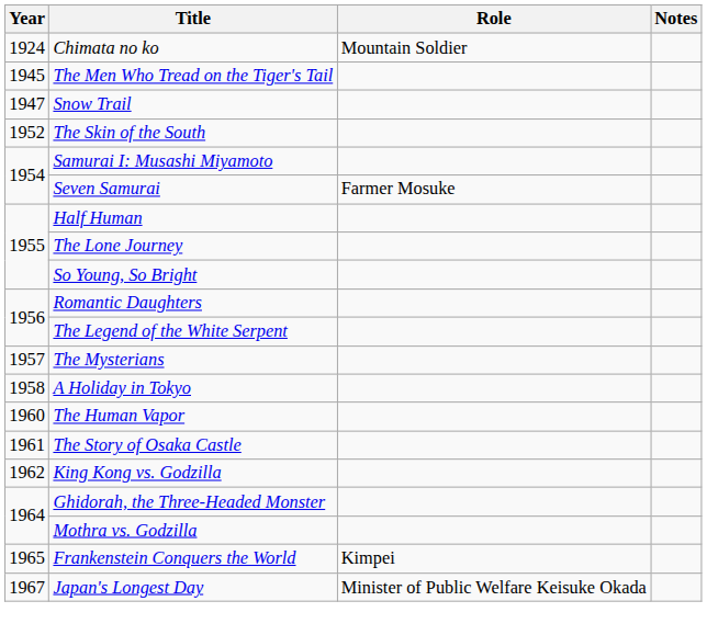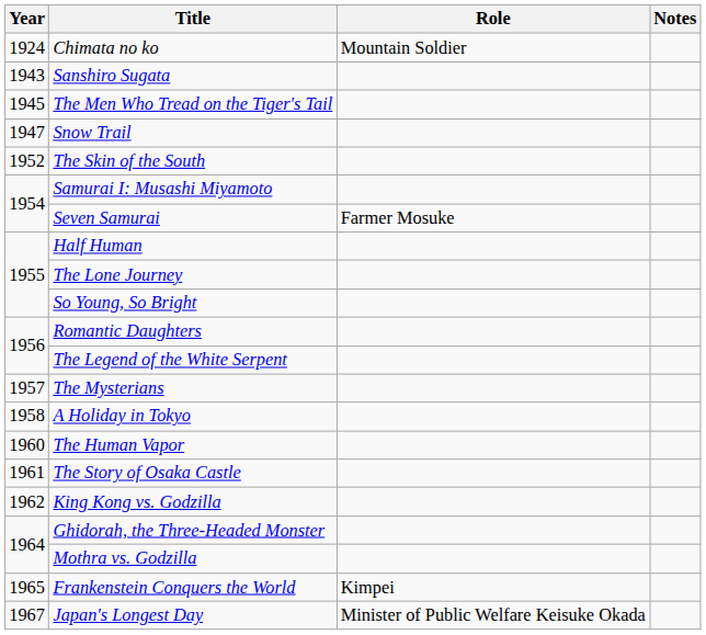 <table class="wikitable sortable">
 <tr>
 <th>Year</th>
 <th>Title</th>
 <th>Role</th>
 <th class="unsortable">Notes</th>
 </tr>
 <tr>
 <td>1924</td>
 <td><em>Chimata no ko</em></td>
 <td>Mountain Soldier</td>
+<td></td>
+</tr>
+<tr>
+<td>1943</td>
+<td><em><a href='#'>Sanshiro Sugata</a></em></td>
+<td></td>
 <td></td>
 </tr>
 <tr>
 <td>1945</td>
 <td><em><a href='#'>The Men Who Tread on the Tiger's Tail</a></em></td>
 <td></td>
 <td></td>
 </tr>
 <tr>
 <td>1947</td>
 <td><em><a href='#'>Snow Trail</a></em></td>
 <td></td>
 <td></td>
 </tr>
 <tr>
 <td>1952</td>
 <td><em><a href='#'>The Skin of the South</a></em></td>
 <td></td>
 <td></td>
 </tr>
 <tr>
 <td rowspan=2>1954</td>
 <td><em><a href='#'>Samurai I: Musashi Miyamoto</a></em></td>
 <td></td>
 <td></td>
 </tr>
 <tr>
 <td><em><a href='#'>Seven Samurai</a></em></td>
 <td>Farmer Mosuke</td>
 <td></td>
 </tr>
 <tr>
 <td rowspan=3>1955</td>
 <td><em><a href='#'>Half Human</a></em></td>
 <td></td>
 <td></td>
 </tr>
 <tr>
 <td><em><a href='#'>The Lone Journey</a></em></td>
 <td></td>
 <td></td>
 </tr>
 <tr>
 <td><em><a href='#'>So Young, So Bright</a></em></td>
 <td></td>
 <td></td>
 </tr>
 <tr>
 <td rowspan=2>1956</td>
 <td><em><a href='#'>Romantic Daughters</a></em></td>
 <td></td>
 <td></td>
 </tr>
 <tr>
 <td><em><a href='#'>The Legend of the White Serpent</a></em></td>
 <td></td>
 <td></td>
 </tr>
 <tr>
 <td>1957</td>
 <td><em><a href='#'>The Mysterians</a></em></td>
 <td></td>
 <td></td>
 </tr>
 <tr>
 <td>1958</td>
 <td><em><a href='#'>A Holiday in Tokyo</a></em></td>
 <td></td>
 <td></td>
 </tr>
 <tr>
 <td>1960</td>
 <td><em><a href='#'>The Human Vapor</a></em></td>
 <td></td>
 <td></td>
 </tr>
 <tr>
 <td>1961</td>
 <td><em><a href='#'>The Story of Osaka Castle</a></em></td>
 <td></td>
 <td></td>
 </tr>
 <tr>
 <td>1962</td>
 <td><em><a href='#'>King Kong vs. Godzilla</a></em></td>
 <td></td>
 <td></td>
 </tr>
 <tr>
 <td rowspan=2>1964</td>
 <td><em><a href='#'>Ghidorah, the Three-Headed Monster</a></em></td>
 <td></td>
 <td></td>
 </tr>
 <tr>
 <td><em><a href='#'>Mothra vs. Godzilla</a></em></td>
 <td></td>
 <td></td>
 </tr>
 <tr>
 <td>1965</td>
 <td><em><a href='#'>Frankenstein Conquers the World</a></em></td>
 <td>Kimpei</td>
 <td></td>
 </tr>
 <tr>
 <td>1967</td>
 <td><em><a href='#'>Japan's Longest Day</a></em></td>
 <td>Minister of Public Welfare Keisuke Okada</td>
 <td></td>
 </tr>
 </table>
